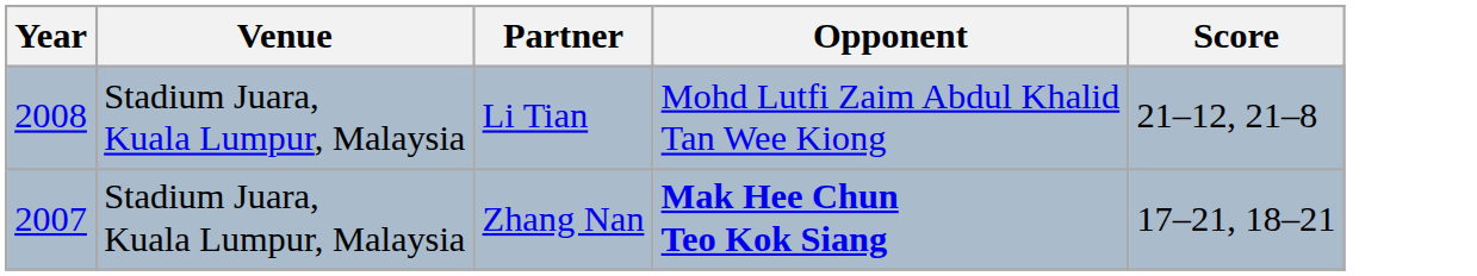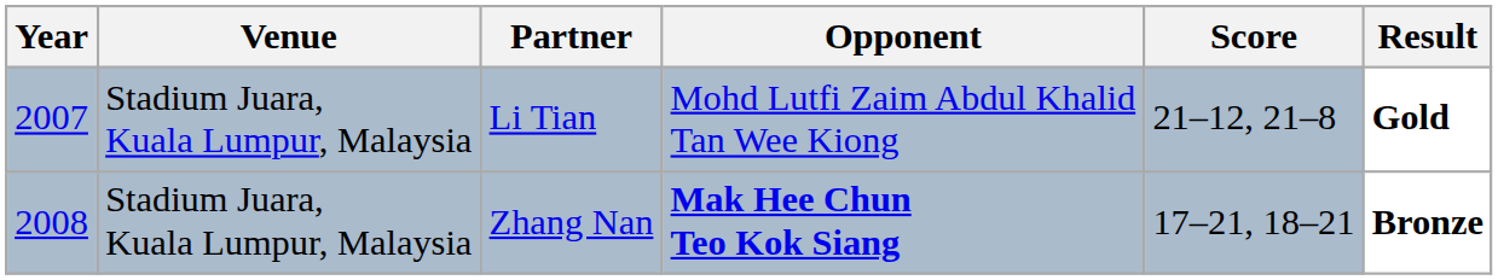 <table class="sortable wikitable" style="font-size: 90%;">
 <tr>
 <th>Year</th>
 <th>Venue</th>
 <th>Partner</th>
 <th>Opponent</th>
 <th>Score</th>
+<th>Result</th>
 </tr>
 <tr style="background:#AABBCC">
-<td align="center"><a href='#'>2008</a></td>
+<td align="center"><a href='#'>2007</a></td>
 <td align="left">Stadium Juara,<br><a href='#'>Kuala Lumpur</a>, Malaysia</td>
 <td align="left"> <a href='#'>Li Tian</a></td>
 <td align="left"> <a href='#'>Mohd Lutfi Zaim Abdul Khalid</a> <br>  <a href='#'>Tan Wee Kiong</a></td>
 <td align="left">21–12, 21–8</td>
+<td style="text-align:left; background:white"> <strong>Gold</strong></td>
 </tr>
 <tr style="background:#AABBCC">
-<td align="center"><a href='#'>2007</a></td>
+<td align="center"><a href='#'>2008</a></td>
 <td align="left">Stadium Juara,<br>Kuala Lumpur, Malaysia</td>
 <td align="left"> <a href='#'>Zhang Nan</a></td>
 <td align="left"><strong> <a href='#'>Mak Hee Chun</a> <br>  <a href='#'>Teo Kok Siang</a></strong></td>
 <td align="left">17–21, 18–21</td>
+<td style="text-align:left; background:white"> <strong>Bronze</strong></td>
 </tr>
 </table>
